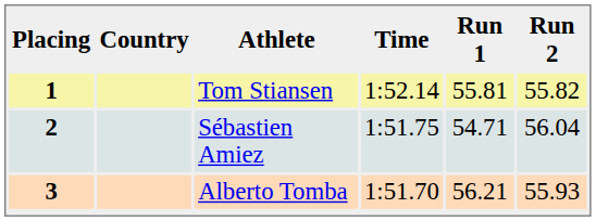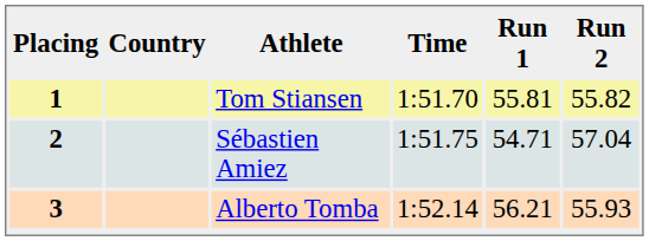 <table style="border-style:solid;border-width:1px;border-color:#808080;background-color:#EFEFEF" cellspacing="2" cellpadding="2" width="380px">
 <tr bgcolor="#EFEFEF">
 <th>Placing</th>
 <th>Country</th>
 <th>Athlete</th>
 <th>Time</th>
 <th>Run 1</th>
 <th>Run 2</th>
 </tr>
 <tr align="center" valign="top" bgcolor="#F7F6A8">
 <th>1</th>
 <td></td>
 <td align="left"><a href='#'>Tom Stiansen</a></td>
-<td align="left">1:52.14</td>
+<td align="left">1:51.70</td>
 <td>55.81</td>
 <td>55.82</td>
 </tr>
 <tr align="center" valign="top" bgcolor="#DCE5E5">
 <th>2</th>
 <td></td>
 <td align="left"><a href='#'>Sébastien Amiez</a></td>
 <td align="left">1:51.75</td>
 <td>54.71</td>
-<td>56.04</td>
+<td>57.04</td>
 </tr>
 <tr align="center" valign="top" bgcolor="#FFDAB9">
 <th>3</th>
 <td></td>
 <td align="left"><a href='#'>Alberto Tomba</a></td>
-<td align="left">1:51.70</td>
+<td align="left">1:52.14</td>
 <td>56.21</td>
 <td>55.93</td>
 </tr>
 <tr align="center" valign="top" bgcolor="#FFFFFF">
 </tr>
 </table>
